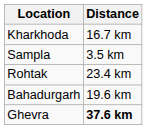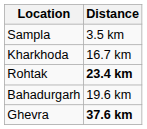 <table class="wikitable">
 <tr>
 <th>Location</th>
 <th>Distance</th>
 </tr>
 <tr>
+<td>Sampla</td>
+<td>3.5 km</td>
+</tr>
+<tr>
 <td>Kharkhoda</td>
 <td>16.7 km</td>
 </tr>
 <tr>
-<td>Sampla</td>
-<td>3.5 km</td>
-</tr>
-<tr>
 <td>Rohtak</td>
-<td>23.4 km</td>
+<td><strong>23.4 km</strong></td>
 </tr>
 <tr>
 <td>Bahadurgarh</td>
 <td>19.6 km</td>
 </tr>
 <tr>
 <td>Ghevra</td>
 <td><strong>37.6 km</strong></td>
 </tr>
 </table>
